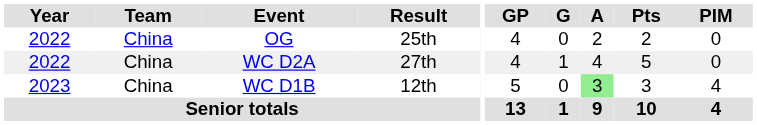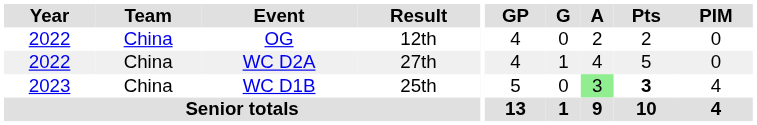 <table border="0" cellpadding="1" cellspacing="0" ID="Table3" style="text-align:center; width:40em">
 <tr ALIGN="center" bgcolor="#e0e0e0">
 <th>Year</th>
 <th>Team</th>
 <th>Event</th>
 <th>Result</th>
 <th rowspan="99" bgcolor="#ffffff"></th>
 <th>GP</th>
 <th>G</th>
 <th>A</th>
 <th>Pts</th>
 <th>PIM</th>
 </tr>
 <tr>
 <td><a href='#'>2022</a></td>
 <td><a href='#'>China</a></td>
 <td><a href='#'>OG</a></td>
-<td>25th</td>
+<td>12th</td>
 <td>4</td>
 <td>0</td>
 <td>2</td>
 <td>2</td>
 <td>0</td>
 </tr>
 <tr bgcolor="#f0f0f0">
 <td><a href='#'>2022</a></td>
 <td>China</td>
 <td><a href='#'>WC D2A</a></td>
 <td>27th</td>
 <td>4</td>
 <td>1</td>
 <td>4</td>
 <td>5</td>
 <td>0</td>
 </tr>
 <tr>
 <td><a href='#'>2023</a></td>
 <td>China</td>
 <td><a href='#'>WC D1B</a></td>
-<td>12th</td>
+<td>25th</td>
 <td>5</td>
 <td>0</td>
 <td style="background: lightgreen;">3</td>
-<td>3</td>
+<td><strong>3</strong></td>
 <td>4</td>
 </tr>
 <tr bgcolor="#e0e0e0">
 <th colspan="4">Senior totals</th>
 <th>13</th>
 <th>1</th>
 <th>9</th>
 <th>10</th>
 <th>4</th>
 </tr>
 </table>
